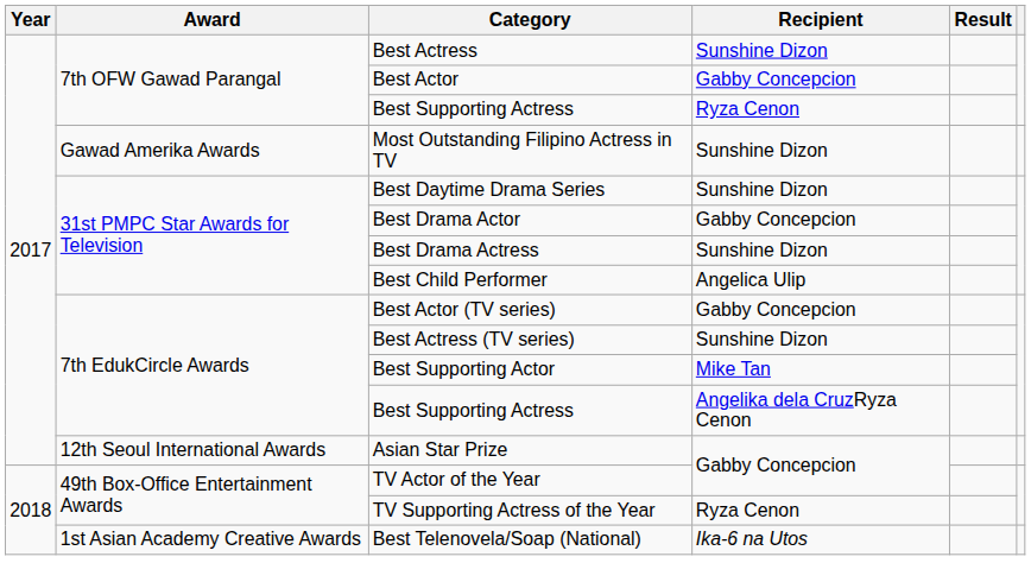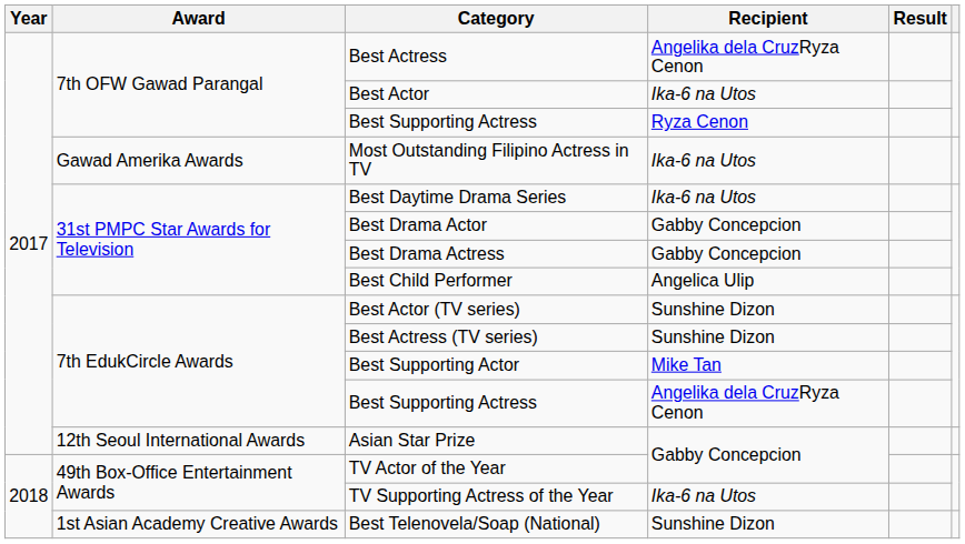 <table class="wikitable">
 <tr>
 <th>Year</th>
 <th>Award</th>
 <th>Category</th>
 <th>Recipient</th>
 <th>Result</th>
 <th></th>
 </tr>
 <tr>
 <td rowspan=13>2017</td>
 <td rowspan=3>7th OFW Gawad Parangal</td>
 <td>Best Actress</td>
-<td><a href='#'>Sunshine Dizon</a></td>
+<td><a href='#'>Angelika dela Cruz</a>Ryza Cenon</td>
 <td></td>
 <td rowspan=3></td>
 </tr>
 <tr>
 <td>Best Actor</td>
-<td><a href='#'>Gabby Concepcion</a></td>
+<td><em>Ika-6 na Utos</em></td>
 <td></td>
 </tr>
 <tr>
 <td>Best Supporting Actress</td>
 <td><a href='#'>Ryza Cenon</a></td>
 <td></td>
 </tr>
 <tr>
 <td>Gawad Amerika Awards</td>
 <td>Most Outstanding Filipino Actress in TV</td>
-<td>Sunshine Dizon</td>
+<td><em>Ika-6 na Utos</em></td>
 <td></td>
 <td></td>
 </tr>
 <tr>
 <td rowspan=4><a href='#'>31st PMPC Star Awards for Television</a></td>
 <td>Best Daytime Drama Series</td>
-<td>Sunshine Dizon</td>
+<td><em>Ika-6 na Utos</em></td>
 <td></td>
 <td rowspan=4></td>
 </tr>
 <tr>
 <td>Best Drama Actor</td>
 <td>Gabby Concepcion</td>
 <td></td>
 </tr>
 <tr>
 <td>Best Drama Actress</td>
-<td>Sunshine Dizon</td>
+<td>Gabby Concepcion</td>
 <td></td>
 </tr>
 <tr>
 <td>Best Child Performer</td>
 <td>Angelica Ulip</td>
 <td></td>
 </tr>
 <tr>
 <td rowspan=4>7th EdukCircle Awards</td>
 <td>Best Actor (TV series)</td>
-<td>Gabby Concepcion</td>
+<td>Sunshine Dizon</td>
 <td></td>
 <td rowspan=4></td>
 </tr>
 <tr>
 <td>Best Actress (TV series)</td>
 <td>Sunshine Dizon</td>
 <td></td>
 </tr>
 <tr>
 <td>Best Supporting Actor</td>
 <td><a href='#'>Mike Tan</a></td>
 <td></td>
 </tr>
 <tr>
 <td>Best Supporting Actress</td>
 <td><a href='#'>Angelika dela Cruz</a>Ryza Cenon</td>
 <td></td>
 </tr>
 <tr>
 <td>12th Seoul International Awards</td>
 <td>Asian Star Prize</td>
 <td rowspan=2>Gabby Concepcion</td>
 <td></td>
 <td></td>
 </tr>
 <tr>
 <td rowspan=3>2018</td>
 <td rowspan=2>49th Box-Office Entertainment Awards</td>
 <td>TV Actor of the Year</td>
 <td></td>
 <td rowspan=2></td>
 </tr>
 <tr>
 <td>TV Supporting Actress of the Year</td>
-<td>Ryza Cenon</td>
+<td><em>Ika-6 na Utos</em></td>
 <td></td>
 </tr>
 <tr>
 <td>1st Asian Academy Creative Awards</td>
 <td>Best Telenovela/Soap (National)</td>
-<td><em>Ika-6 na Utos</em></td>
+<td>Sunshine Dizon</td>
 <td></td>
 <td></td>
 </tr>
 </table>
